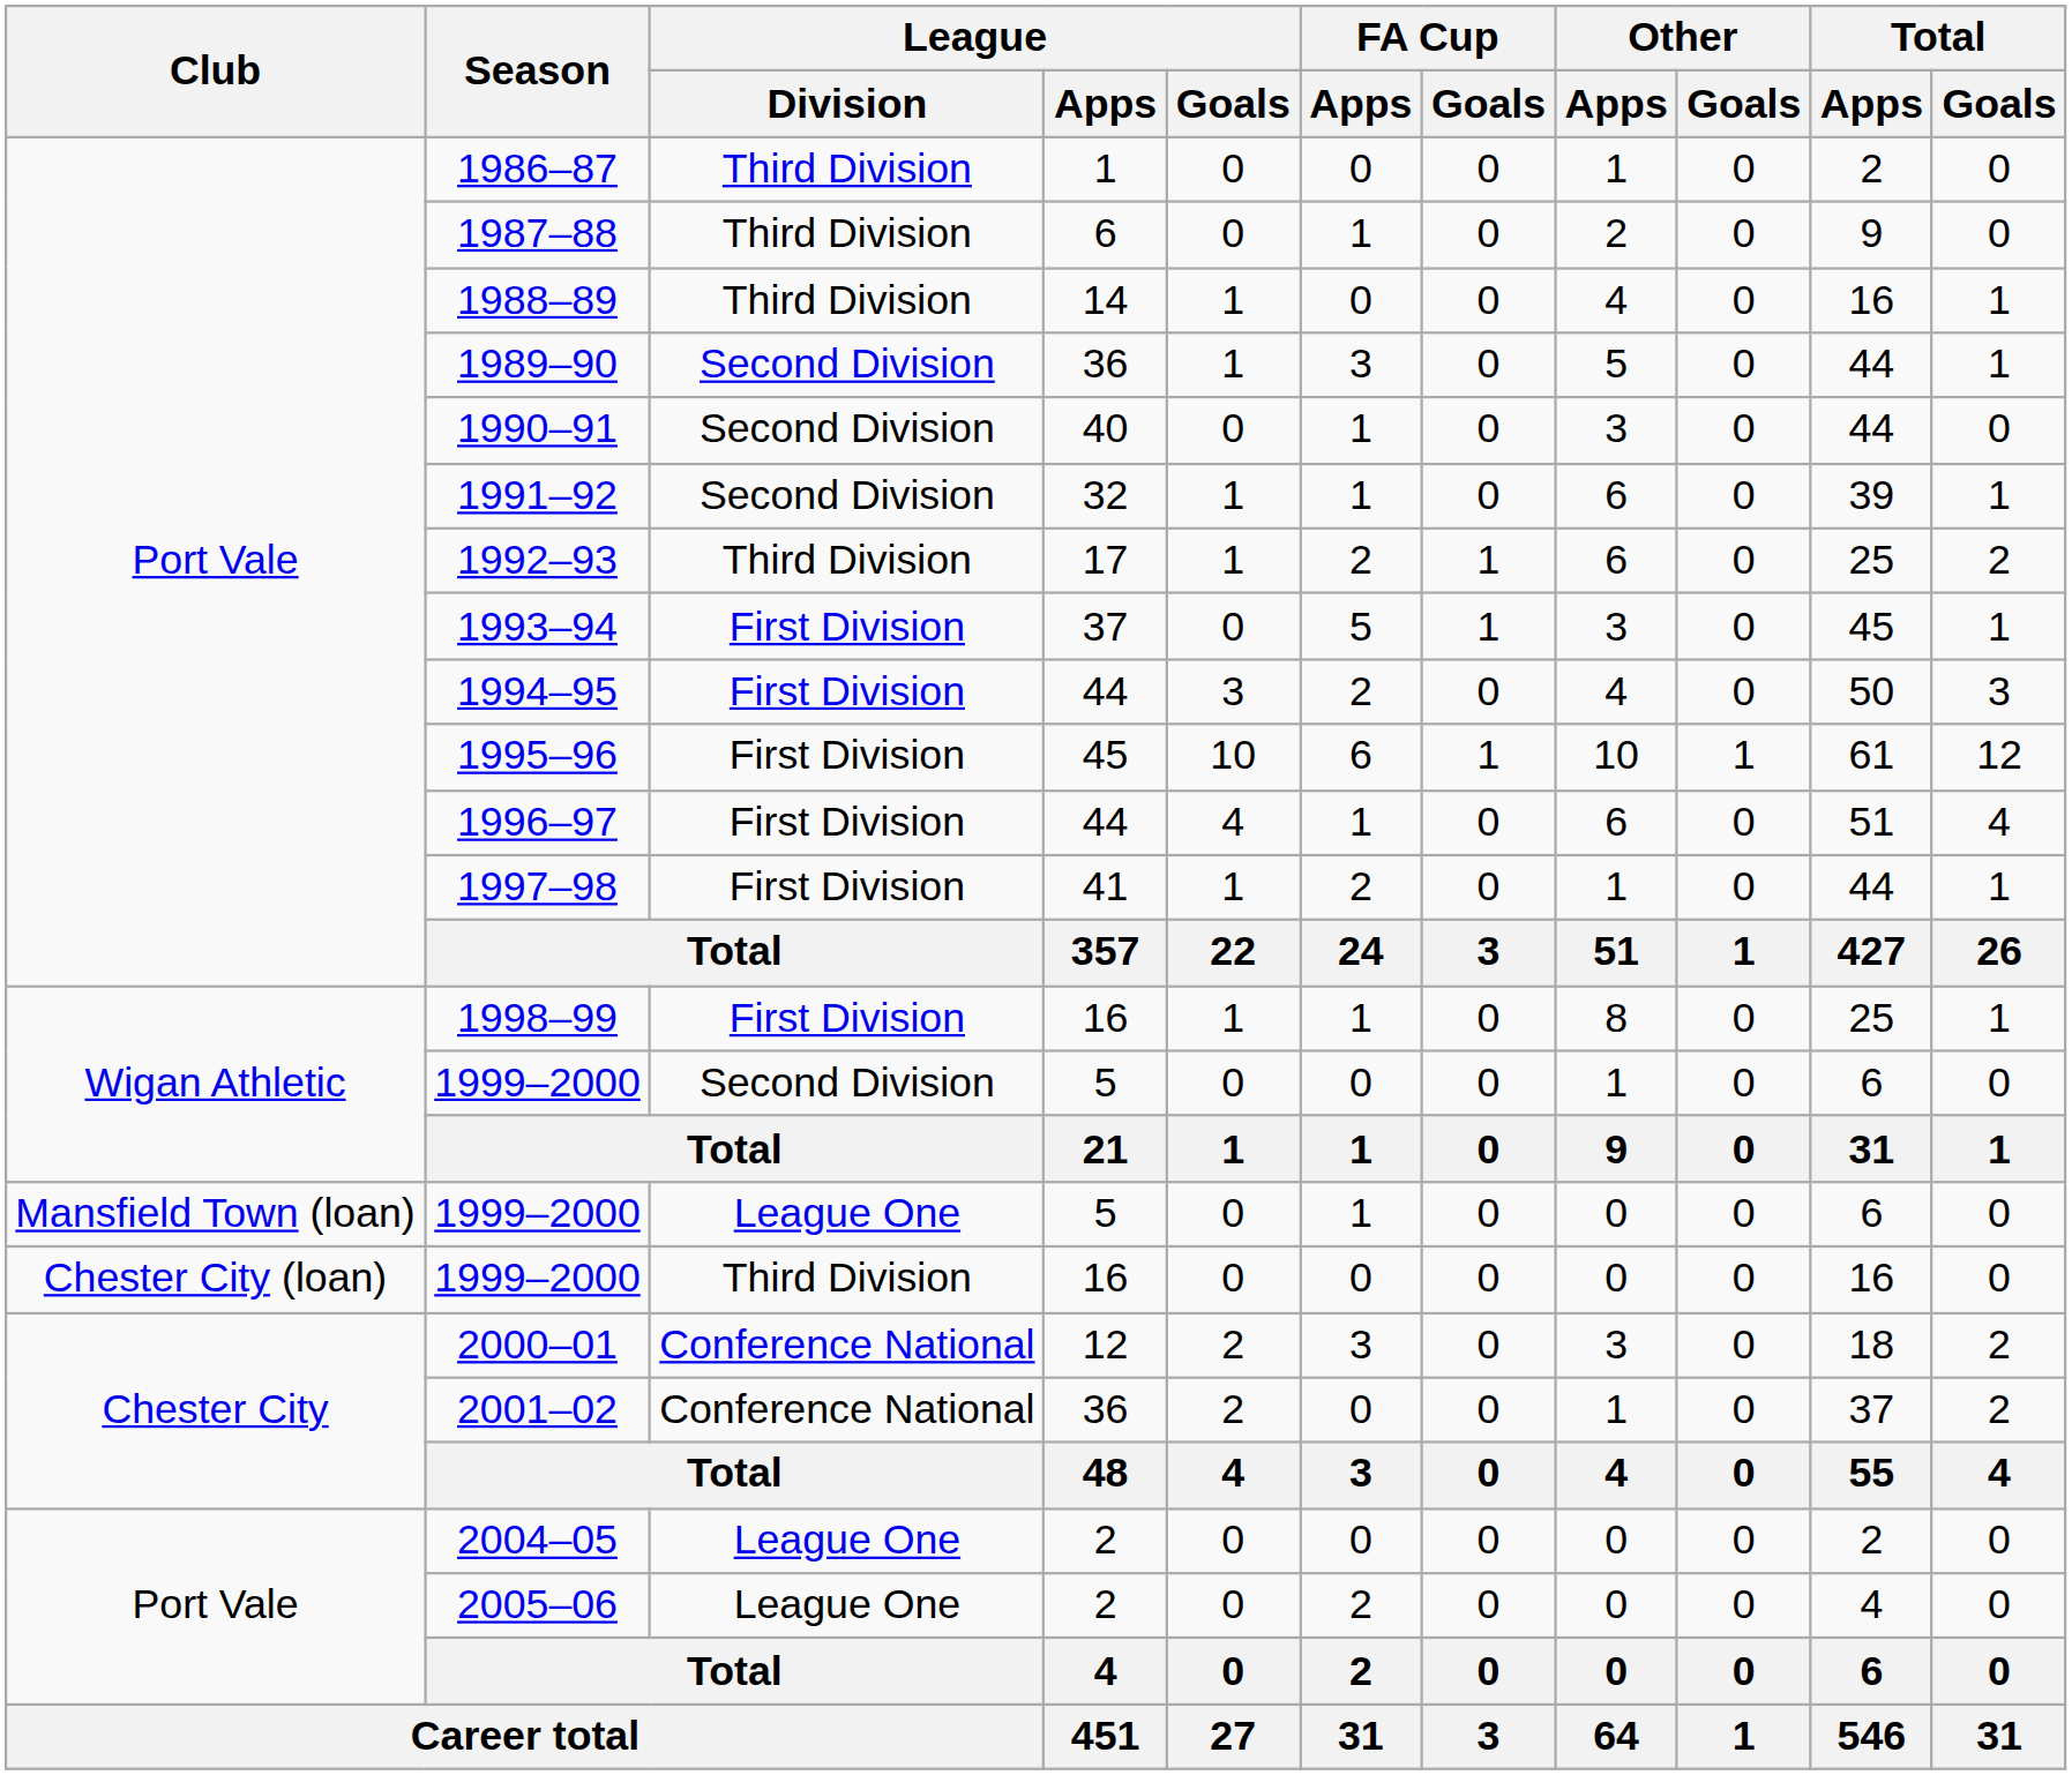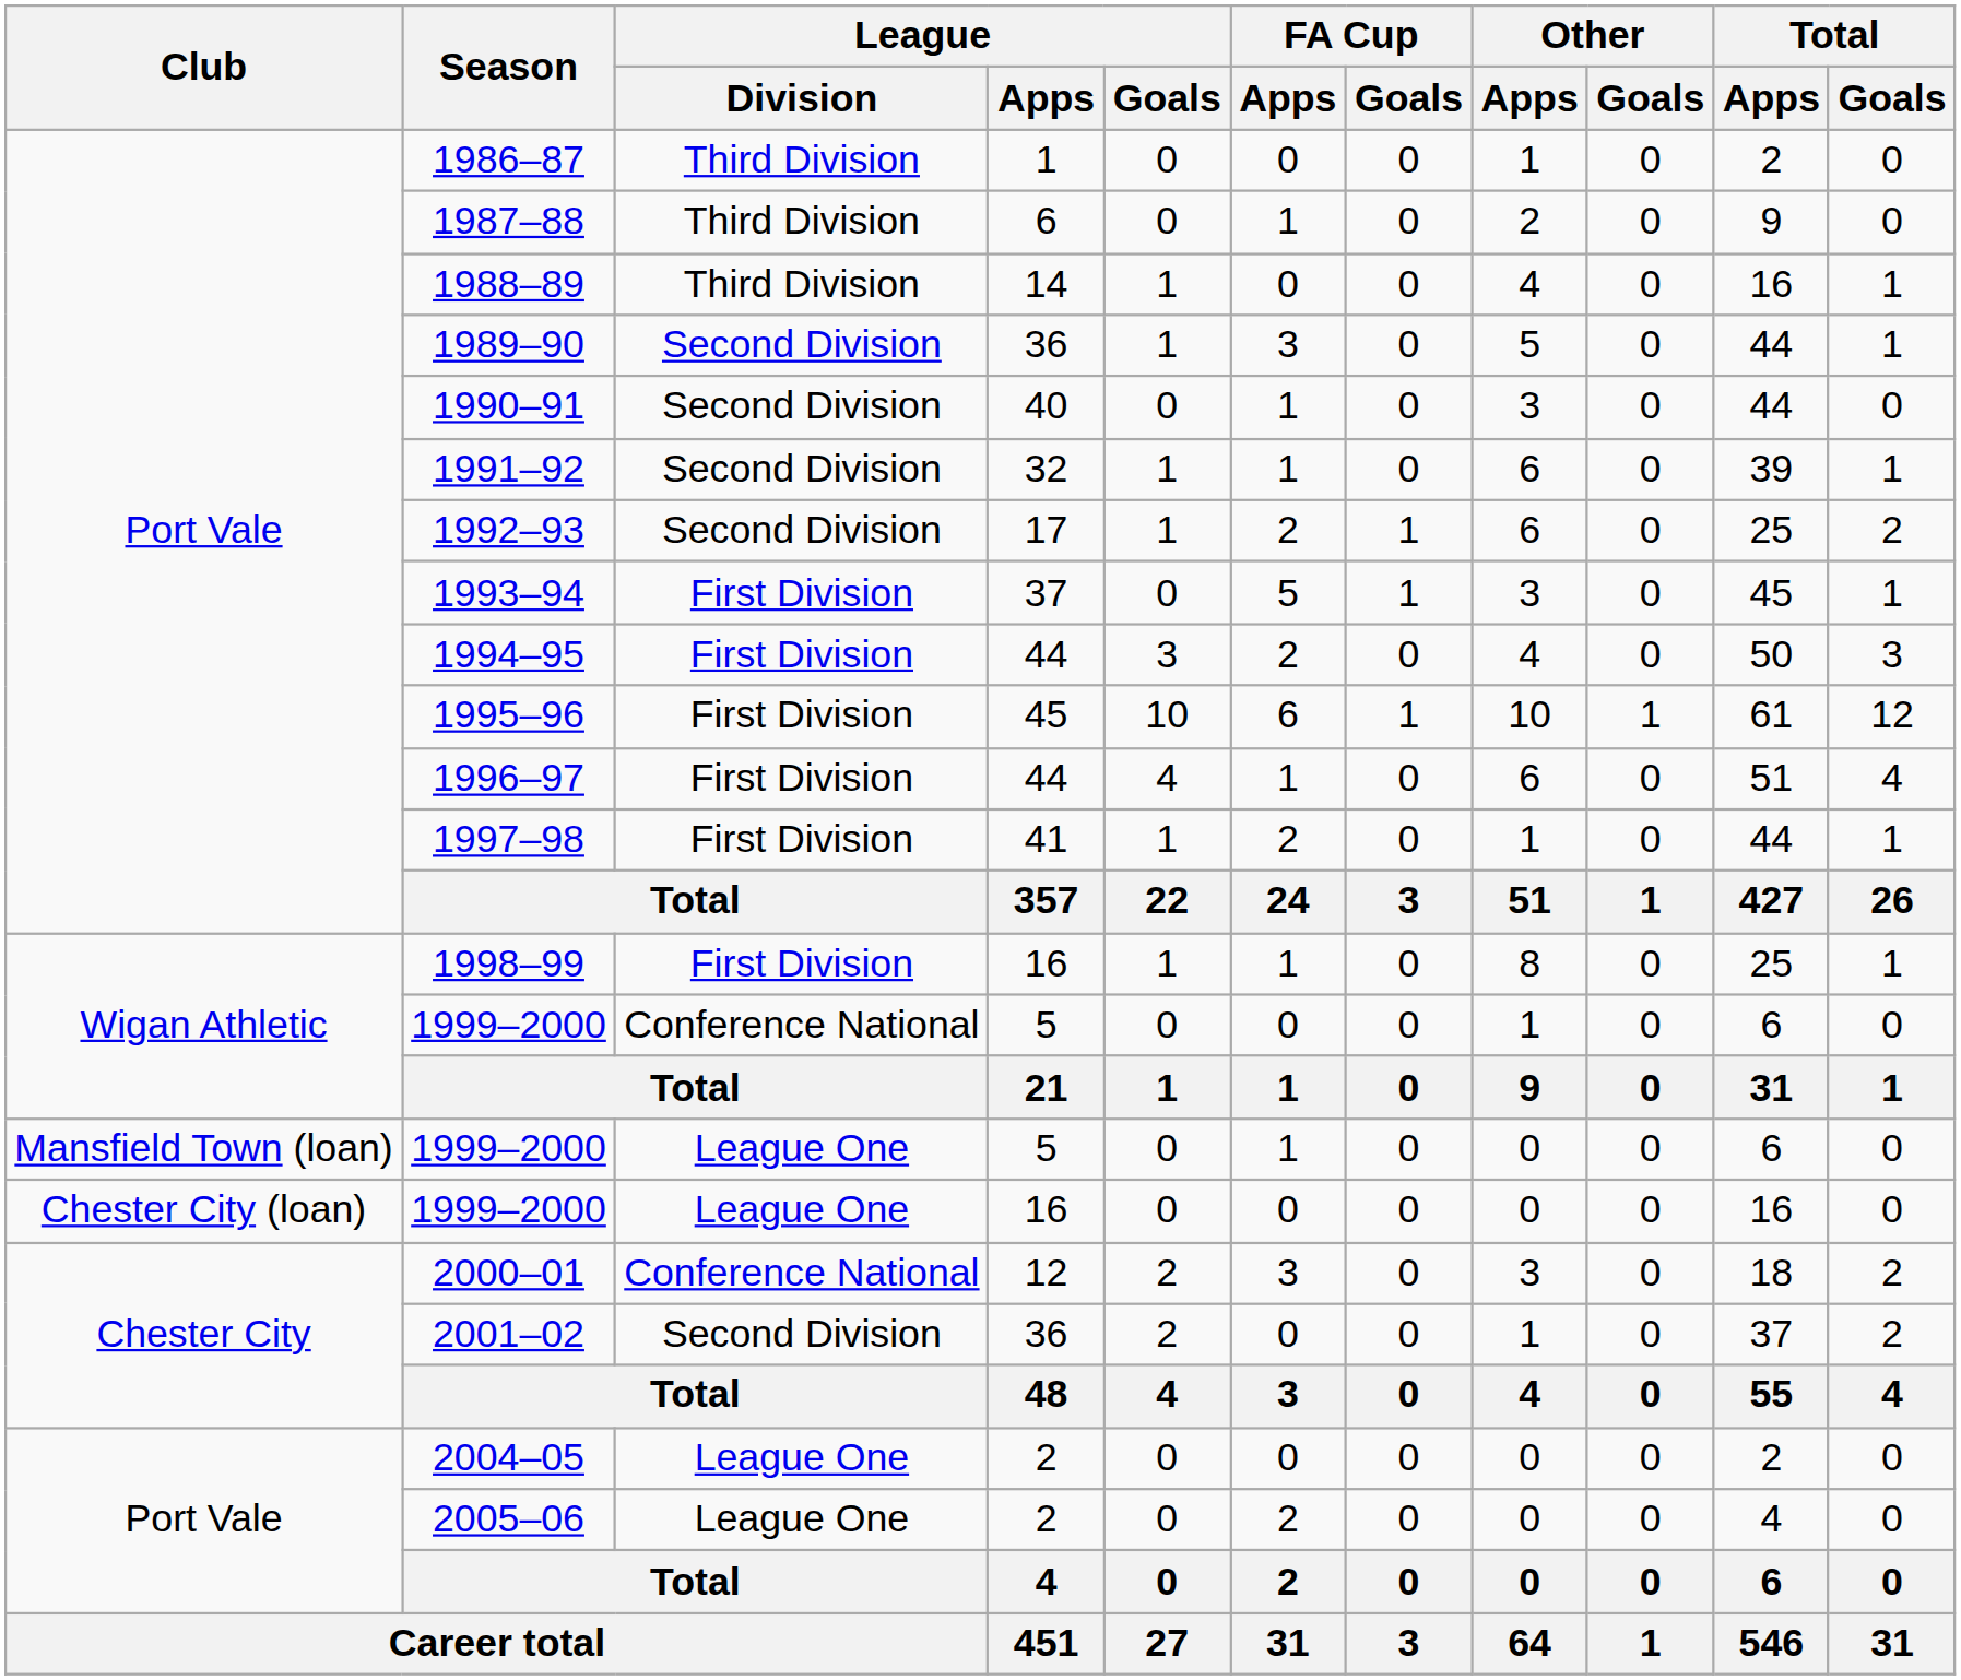 <table class="wikitable" style="text-align:center">
 <tr>
 <th rowspan="2">Club</th>
 <th rowspan="2">Season</th>
 <th colspan="3">League</th>
 <th colspan="2">FA Cup</th>
 <th colspan="2">Other</th>
 <th colspan="2">Total</th>
 </tr>
 <tr>
 <th>Division</th>
 <th>Apps</th>
 <th>Goals</th>
 <th>Apps</th>
 <th>Goals</th>
 <th>Apps</th>
 <th>Goals</th>
 <th>Apps</th>
 <th>Goals</th>
 </tr>
 <tr>
 <td rowspan="13"><a href='#'>Port Vale</a></td>
 <td><a href='#'>1986–87</a></td>
 <td><a href='#'>Third Division</a></td>
 <td>1</td>
 <td>0</td>
 <td>0</td>
 <td>0</td>
 <td>1</td>
 <td>0</td>
 <td>2</td>
 <td>0</td>
 </tr>
 <tr>
 <td><a href='#'>1987–88</a></td>
 <td>Third Division</td>
 <td>6</td>
 <td>0</td>
 <td>1</td>
 <td>0</td>
 <td>2</td>
 <td>0</td>
 <td>9</td>
 <td>0</td>
 </tr>
 <tr>
 <td><a href='#'>1988–89</a></td>
 <td>Third Division</td>
 <td>14</td>
 <td>1</td>
 <td>0</td>
 <td>0</td>
 <td>4</td>
 <td>0</td>
 <td>16</td>
 <td>1</td>
 </tr>
 <tr>
 <td><a href='#'>1989–90</a></td>
 <td><a href='#'>Second Division</a></td>
 <td>36</td>
 <td>1</td>
 <td>3</td>
 <td>0</td>
 <td>5</td>
 <td>0</td>
 <td>44</td>
 <td>1</td>
 </tr>
 <tr>
 <td><a href='#'>1990–91</a></td>
 <td>Second Division</td>
 <td>40</td>
 <td>0</td>
 <td>1</td>
 <td>0</td>
 <td>3</td>
 <td>0</td>
 <td>44</td>
 <td>0</td>
 </tr>
 <tr>
 <td><a href='#'>1991–92</a></td>
 <td>Second Division</td>
 <td>32</td>
 <td>1</td>
 <td>1</td>
 <td>0</td>
 <td>6</td>
 <td>0</td>
 <td>39</td>
 <td>1</td>
 </tr>
 <tr>
 <td><a href='#'>1992–93</a></td>
-<td>Third Division</td>
+<td>Second Division</td>
 <td>17</td>
 <td>1</td>
 <td>2</td>
 <td>1</td>
 <td>6</td>
 <td>0</td>
 <td>25</td>
 <td>2</td>
 </tr>
 <tr>
 <td><a href='#'>1993–94</a></td>
 <td><a href='#'>First Division</a></td>
 <td>37</td>
 <td>0</td>
 <td>5</td>
 <td>1</td>
 <td>3</td>
 <td>0</td>
 <td>45</td>
 <td>1</td>
 </tr>
 <tr>
 <td><a href='#'>1994–95</a></td>
 <td><a href='#'>First Division</a></td>
 <td>44</td>
 <td>3</td>
 <td>2</td>
 <td>0</td>
 <td>4</td>
 <td>0</td>
 <td>50</td>
 <td>3</td>
 </tr>
 <tr>
 <td><a href='#'>1995–96</a></td>
 <td>First Division</td>
 <td>45</td>
 <td>10</td>
 <td>6</td>
 <td>1</td>
 <td>10</td>
 <td>1</td>
 <td>61</td>
 <td>12</td>
 </tr>
 <tr>
 <td><a href='#'>1996–97</a></td>
 <td>First Division</td>
 <td>44</td>
 <td>4</td>
 <td>1</td>
 <td>0</td>
 <td>6</td>
 <td>0</td>
 <td>51</td>
 <td>4</td>
 </tr>
 <tr>
 <td><a href='#'>1997–98</a></td>
 <td>First Division</td>
 <td>41</td>
 <td>1</td>
 <td>2</td>
 <td>0</td>
 <td>1</td>
 <td>0</td>
 <td>44</td>
 <td>1</td>
 </tr>
 <tr>
 <th colspan="2">Total</th>
 <th>357</th>
 <th>22</th>
 <th>24</th>
 <th>3</th>
 <th>51</th>
 <th>1</th>
 <th>427</th>
 <th>26</th>
 </tr>
 <tr>
 <td rowspan="3"><a href='#'>Wigan Athletic</a></td>
 <td><a href='#'>1998–99</a></td>
 <td><a href='#'>First Division</a></td>
 <td>16</td>
 <td>1</td>
 <td>1</td>
 <td>0</td>
 <td>8</td>
 <td>0</td>
 <td>25</td>
 <td>1</td>
 </tr>
 <tr>
 <td><a href='#'>1999–2000</a></td>
-<td>Second Division</td>
+<td>Conference National</td>
 <td>5</td>
 <td>0</td>
 <td>0</td>
 <td>0</td>
 <td>1</td>
 <td>0</td>
 <td>6</td>
 <td>0</td>
 </tr>
 <tr>
 <th colspan="2">Total</th>
 <th>21</th>
 <th>1</th>
 <th>1</th>
 <th>0</th>
 <th>9</th>
 <th>0</th>
 <th>31</th>
 <th>1</th>
 </tr>
 <tr>
 <td><a href='#'>Mansfield Town</a> (loan)</td>
 <td><a href='#'>1999–2000</a></td>
 <td><a href='#'>League One</a></td>
 <td>5</td>
 <td>0</td>
 <td>1</td>
 <td>0</td>
 <td>0</td>
 <td>0</td>
 <td>6</td>
 <td>0</td>
 </tr>
 <tr>
 <td><a href='#'>Chester City</a> (loan)</td>
 <td><a href='#'>1999–2000</a></td>
-<td>Third Division</td>
+<td><a href='#'>League One</a></td>
 <td>16</td>
 <td>0</td>
 <td>0</td>
 <td>0</td>
 <td>0</td>
 <td>0</td>
 <td>16</td>
 <td>0</td>
 </tr>
 <tr>
 <td rowspan="3"><a href='#'>Chester City</a></td>
 <td><a href='#'>2000–01</a></td>
 <td><a href='#'>Conference National</a></td>
 <td>12</td>
 <td>2</td>
 <td>3</td>
 <td>0</td>
 <td>3</td>
 <td>0</td>
 <td>18</td>
 <td>2</td>
 </tr>
 <tr>
 <td><a href='#'>2001–02</a></td>
-<td>Conference National</td>
+<td>Second Division</td>
 <td>36</td>
 <td>2</td>
 <td>0</td>
 <td>0</td>
 <td>1</td>
 <td>0</td>
 <td>37</td>
 <td>2</td>
 </tr>
 <tr>
 <th colspan="2">Total</th>
 <th>48</th>
 <th>4</th>
 <th>3</th>
 <th>0</th>
 <th>4</th>
 <th>0</th>
 <th>55</th>
 <th>4</th>
 </tr>
 <tr>
 <td rowspan="3">Port Vale</td>
 <td><a href='#'>2004–05</a></td>
 <td><a href='#'>League One</a></td>
 <td>2</td>
 <td>0</td>
 <td>0</td>
 <td>0</td>
 <td>0</td>
 <td>0</td>
 <td>2</td>
 <td>0</td>
 </tr>
 <tr>
 <td><a href='#'>2005–06</a></td>
 <td>League One</td>
 <td>2</td>
 <td>0</td>
 <td>2</td>
 <td>0</td>
 <td>0</td>
 <td>0</td>
 <td>4</td>
 <td>0</td>
 </tr>
 <tr>
 <th colspan="2">Total</th>
 <th>4</th>
 <th>0</th>
 <th>2</th>
 <th>0</th>
 <th>0</th>
 <th>0</th>
 <th>6</th>
 <th>0</th>
 </tr>
 <tr>
 <th colspan="3">Career total</th>
 <th>451</th>
 <th>27</th>
 <th>31</th>
 <th>3</th>
 <th>64</th>
 <th>1</th>
 <th>546</th>
 <th>31</th>
 </tr>
 </table>
